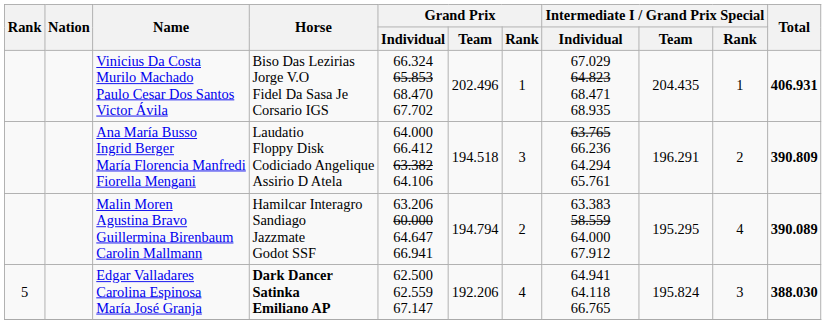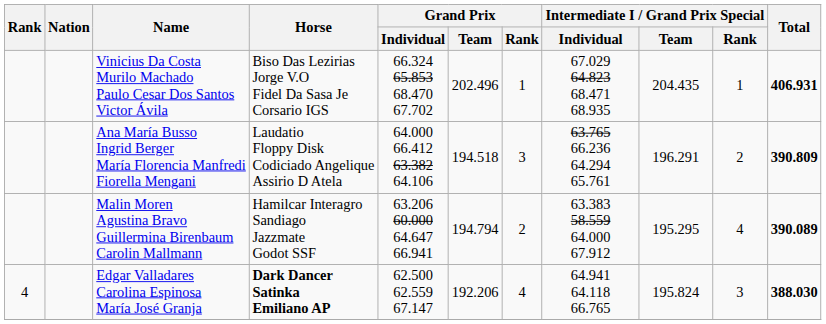 <table class="wikitable sortable" style="text-align:center" style="font-size:95%">
 <tr>
 <th rowspan="2">Rank</th>
 <th rowspan="2">Nation</th>
 <th rowspan="2">Name</th>
 <th rowspan="2">Horse</th>
 <th colspan="3">Grand Prix</th>
 <th colspan="3">Intermediate I / Grand Prix Special</th>
 <th rowspan="2">Total</th>
 </tr>
 <tr>
 <th>Individual</th>
 <th>Team</th>
 <th>Rank</th>
 <th>Individual</th>
 <th>Team</th>
 <th>Rank</th>
 </tr>
 <tr>
 <td></td>
 <td align="left"></td>
 <td align="left"><a href='#'>Vinicius Da Costa</a><br><a href='#'>Murilo Machado</a><br><a href='#'>Paulo Cesar Dos Santos</a><br><a href='#'>Victor Ávila</a></td>
 <td align="left">Biso Das Lezirias<br>Jorge V.O<br>Fidel Da Sasa Je<br>Corsario IGS</td>
 <td>66.324<br><s>65.853</s><br>68.470<br>67.702</td>
 <td>202.496</td>
 <td>1</td>
 <td>67.029<br><s>64.823</s><br>68.471<br>68.935</td>
 <td>204.435</td>
 <td>1</td>
 <td><strong>406.931</strong></td>
 </tr>
 <tr>
 <td></td>
 <td align="left"></td>
 <td align="left"><a href='#'>Ana María Busso</a><br><a href='#'>Ingrid Berger</a><br><a href='#'>María Florencia Manfredi</a><br><a href='#'>Fiorella Mengani</a></td>
 <td align="left">Laudatio<br>Floppy Disk<br>Codiciado Angelique<br>Assirio D Atela</td>
 <td>64.000<br>66.412<br><s>63.382</s><br>64.106</td>
 <td>194.518</td>
 <td>3</td>
 <td><s>63.765</s><br>66.236<br>64.294<br>65.761</td>
 <td>196.291</td>
 <td>2</td>
 <td><strong>390.809</strong></td>
 </tr>
 <tr>
 <td></td>
 <td align="left"></td>
 <td align="left"><a href='#'>Malin Moren</a><br><a href='#'>Agustina Bravo</a><br><a href='#'>Guillermina Birenbaum</a><br><a href='#'>Carolin Mallmann</a></td>
 <td align="left">Hamilcar Interagro<br>Sandiago<br>Jazzmate<br>Godot SSF</td>
 <td>63.206<br><s>60.000</s><br>64.647<br>66.941</td>
 <td>194.794</td>
 <td>2</td>
 <td>63.383<br><s>58.559</s><br>64.000<br>67.912</td>
 <td>195.295</td>
 <td>4</td>
 <td><strong>390.089</strong></td>
 </tr>
 <tr>
-<td>5</td>
+<td>4</td>
 <td align="left"></td>
 <td align="left"><a href='#'>Edgar Valladares</a><br><a href='#'>Carolina Espinosa</a><br><a href='#'>María José Granja</a></td>
 <td align="left"><strong>Dark Dancer<br>Satinka<br>Emiliano AP</strong></td>
 <td>62.500<br>62.559<br>67.147</td>
 <td>192.206</td>
 <td>4</td>
 <td>64.941<br>64.118<br>66.765</td>
 <td>195.824</td>
 <td>3</td>
 <td><strong>388.030</strong></td>
 </tr>
 <tr>
 </tr>
 </table>
